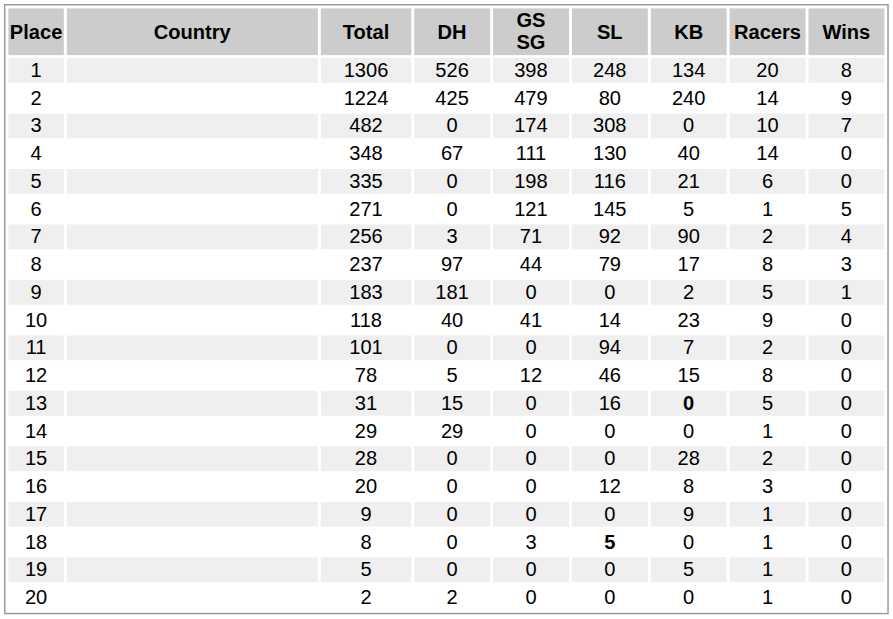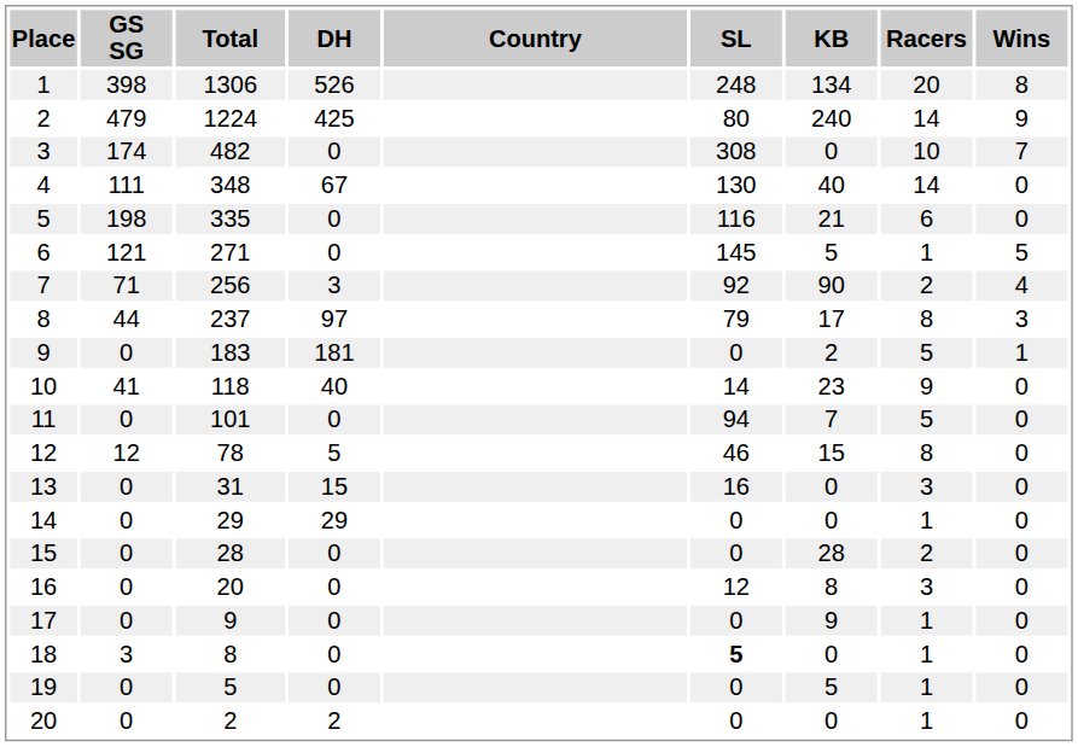 <table border="0" style="border: 1px solid #999; background-color:#FFFFFF; text-align:center; font-size:86%; line-height:15px;">
 <tr align="center" bgcolor="#CCCCCC">
 <th width=35>Place</th>
-<th width=170>Country</th>
+<th width=50>GS<br>SG</th>
 <th width=60>Total</th>
 <th width=50>DH</th>
-<th width=50>GS<br>SG</th>
+<th width=170>Country</th>
 <th width=50>SL</th>
 <th width=50>KB</th>
 <th width=50>Racers</th>
 <th width=50>Wins</th>
 </tr>
 <tr bgcolor="#EFEFEF">
 <td>1</td>
-<td align="left"></td>
+<td>398</td>
 <td>1306</td>
 <td>526</td>
-<td>398</td>
+<td align="left"></td>
 <td>248</td>
 <td>134</td>
 <td>20</td>
 <td>8</td>
 </tr>
 <tr>
 <td>2</td>
-<td align="left"></td>
+<td>479</td>
 <td>1224</td>
 <td>425</td>
-<td>479</td>
+<td align="left"></td>
 <td>80</td>
 <td>240</td>
 <td>14</td>
 <td>9</td>
 </tr>
 <tr bgcolor="#EFEFEF">
 <td>3</td>
-<td align="left"></td>
+<td>174</td>
 <td>482</td>
 <td>0</td>
-<td>174</td>
+<td align="left"></td>
 <td>308</td>
 <td>0</td>
 <td>10</td>
 <td>7</td>
 </tr>
 <tr>
 <td>4</td>
-<td align="left"></td>
+<td>111</td>
 <td>348</td>
 <td>67</td>
-<td>111</td>
+<td align="left"></td>
 <td>130</td>
 <td>40</td>
 <td>14</td>
 <td>0</td>
 </tr>
 <tr bgcolor="#EFEFEF">
 <td>5</td>
-<td align="left"></td>
+<td>198</td>
 <td>335</td>
 <td>0</td>
-<td>198</td>
+<td align="left"></td>
 <td>116</td>
 <td>21</td>
 <td>6</td>
 <td>0</td>
 </tr>
 <tr>
 <td>6</td>
-<td align="left"></td>
+<td>121</td>
 <td>271</td>
 <td>0</td>
-<td>121</td>
+<td align="left"></td>
 <td>145</td>
 <td>5</td>
 <td>1</td>
 <td>5</td>
 </tr>
 <tr bgcolor="#EFEFEF">
 <td>7</td>
-<td align="left"></td>
+<td>71</td>
 <td>256</td>
 <td>3</td>
-<td>71</td>
+<td align="left"></td>
 <td>92</td>
 <td>90</td>
 <td>2</td>
 <td>4</td>
 </tr>
 <tr>
 <td>8</td>
-<td align="left"></td>
+<td>44</td>
 <td>237</td>
 <td>97</td>
-<td>44</td>
+<td align="left"></td>
 <td>79</td>
 <td>17</td>
 <td>8</td>
 <td>3</td>
 </tr>
 <tr bgcolor="#EFEFEF">
 <td>9</td>
-<td align="left"></td>
+<td>0</td>
 <td>183</td>
 <td>181</td>
-<td>0</td>
+<td align="left"></td>
 <td>0</td>
 <td>2</td>
 <td>5</td>
 <td>1</td>
 </tr>
 <tr>
 <td>10</td>
-<td align="left"></td>
+<td>41</td>
 <td>118</td>
 <td>40</td>
-<td>41</td>
+<td align="left"></td>
 <td>14</td>
 <td>23</td>
 <td>9</td>
 <td>0</td>
 </tr>
 <tr bgcolor="#EFEFEF">
 <td>11</td>
-<td align="left"></td>
+<td>0</td>
 <td>101</td>
 <td>0</td>
-<td>0</td>
+<td align="left"></td>
 <td>94</td>
 <td>7</td>
-<td>2</td>
+<td>5</td>
 <td>0</td>
 </tr>
 <tr>
 <td>12</td>
-<td align="left"></td>
+<td>12</td>
 <td>78</td>
 <td>5</td>
-<td>12</td>
+<td align="left"></td>
 <td>46</td>
 <td>15</td>
 <td>8</td>
 <td>0</td>
 </tr>
 <tr bgcolor="#EFEFEF">
 <td>13</td>
-<td align="left"></td>
+<td>0</td>
 <td>31</td>
 <td>15</td>
+<td align="left"></td>
+<td>16</td>
 <td>0</td>
-<td>16</td>
-<td><strong>0</strong></td>
-<td>5</td>
+<td>3</td>
 <td>0</td>
 </tr>
 <tr>
 <td>14</td>
-<td align="left"></td>
+<td>0</td>
 <td>29</td>
 <td>29</td>
-<td>0</td>
+<td align="left"></td>
 <td>0</td>
 <td>0</td>
 <td>1</td>
 <td>0</td>
 </tr>
 <tr bgcolor="#EFEFEF">
 <td>15</td>
-<td align="left"></td>
+<td>0</td>
 <td>28</td>
 <td>0</td>
-<td>0</td>
+<td align="left"></td>
 <td>0</td>
 <td>28</td>
 <td>2</td>
 <td>0</td>
 </tr>
 <tr>
 <td>16</td>
-<td align="left"></td>
+<td>0</td>
 <td>20</td>
 <td>0</td>
-<td>0</td>
+<td align="left"></td>
 <td>12</td>
 <td>8</td>
 <td>3</td>
 <td>0</td>
 </tr>
 <tr bgcolor="#EFEFEF">
 <td>17</td>
-<td align="left"></td>
+<td>0</td>
 <td>9</td>
 <td>0</td>
-<td>0</td>
+<td align="left"></td>
 <td>0</td>
 <td>9</td>
 <td>1</td>
 <td>0</td>
 </tr>
 <tr>
 <td>18</td>
-<td align="left"></td>
+<td>3</td>
 <td>8</td>
 <td>0</td>
-<td>3</td>
+<td align="left"></td>
 <td><strong>5</strong></td>
 <td>0</td>
 <td>1</td>
 <td>0</td>
 </tr>
 <tr bgcolor="#EFEFEF">
 <td>19</td>
-<td align="left"></td>
+<td>0</td>
 <td>5</td>
 <td>0</td>
-<td>0</td>
+<td align="left"></td>
 <td>0</td>
 <td>5</td>
 <td>1</td>
 <td>0</td>
 </tr>
 <tr>
 <td>20</td>
-<td align="left"></td>
+<td>0</td>
 <td>2</td>
 <td>2</td>
-<td>0</td>
+<td align="left"></td>
 <td>0</td>
 <td>0</td>
 <td>1</td>
 <td>0</td>
 </tr>
 </table>
